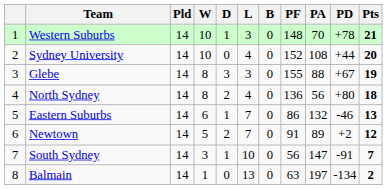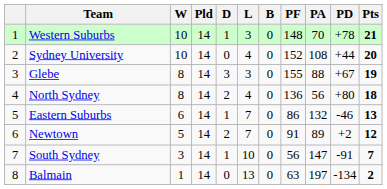 <table class="wikitable" style="text-align:center;">
 <tr>
 <th width="20" abbr="Position"></th>
 <th width="175">Team</th>
+<th width="20" abbr="Won">W</th>
 <th width="20" abbr="Played">Pld</th>
-<th width="20" abbr="Won">W</th>
 <th width="20" abbr="Drawn">D</th>
 <th width="20" abbr="Lost">L</th>
 <th width="20" abbr="Bye">B</th>
 <th width="20" abbr="Points for">PF</th>
 <th width="20" abbr="Points against">PA</th>
 <th width="20" abbr="Points difference">PD</th>
 <th width="20" abbr="Points">Pts</th>
 </tr>
 <tr style="background: #ccffcc;">
 <td>1</td>
 <td style="text-align:left;"> <a href='#'>Western Suburbs</a></td>
+<td>10</td>
 <td>14</td>
-<td>10</td>
 <td>1</td>
 <td>3</td>
 <td>0</td>
 <td>148</td>
 <td>70</td>
 <td>+78</td>
 <td><strong>21</strong></td>
 </tr>
 <tr>
 <td>2</td>
 <td style="text-align:left;"> <a href='#'>Sydney University</a></td>
+<td>10</td>
 <td>14</td>
-<td>10</td>
 <td>0</td>
 <td>4</td>
 <td>0</td>
 <td>152</td>
 <td>108</td>
 <td>+44</td>
 <td><strong>20</strong></td>
 </tr>
 <tr>
 <td>3</td>
 <td style="text-align:left;"> <a href='#'>Glebe</a></td>
+<td>8</td>
 <td>14</td>
-<td>8</td>
 <td>3</td>
 <td>3</td>
 <td>0</td>
 <td>155</td>
 <td>88</td>
 <td>+67</td>
 <td><strong>19</strong></td>
 </tr>
 <tr>
 <td>4</td>
 <td style="text-align:left;"> <a href='#'>North Sydney</a></td>
+<td>8</td>
 <td>14</td>
-<td>8</td>
 <td>2</td>
 <td>4</td>
 <td>0</td>
 <td>136</td>
 <td>56</td>
 <td>+80</td>
 <td><strong>18</strong></td>
 </tr>
 <tr>
 <td>5</td>
 <td style="text-align:left;"> <a href='#'>Eastern Suburbs</a></td>
+<td>6</td>
 <td>14</td>
-<td>6</td>
 <td>1</td>
 <td>7</td>
 <td>0</td>
 <td>86</td>
 <td>132</td>
 <td>-46</td>
 <td><strong>13</strong></td>
 </tr>
 <tr>
 <td>6</td>
 <td style="text-align:left;"> <a href='#'>Newtown</a></td>
+<td>5</td>
 <td>14</td>
-<td>5</td>
 <td>2</td>
 <td>7</td>
 <td>0</td>
 <td>91</td>
 <td>89</td>
 <td>+2</td>
 <td><strong>12</strong></td>
 </tr>
 <tr>
 <td>7</td>
 <td style="text-align:left;"> <a href='#'>South Sydney</a></td>
+<td>3</td>
 <td>14</td>
-<td>3</td>
 <td>1</td>
 <td>10</td>
 <td>0</td>
 <td>56</td>
 <td>147</td>
 <td>-91</td>
 <td><strong>7</strong></td>
 </tr>
 <tr>
 <td>8</td>
 <td style="text-align:left;"> <a href='#'>Balmain</a></td>
+<td>1</td>
 <td>14</td>
-<td>1</td>
 <td>0</td>
 <td>13</td>
 <td>0</td>
 <td>63</td>
 <td>197</td>
 <td>-134</td>
 <td><strong>2</strong></td>
 </tr>
 </table>
